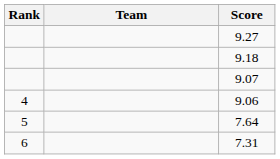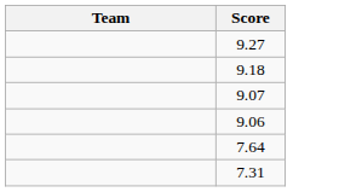 <table class=wikitable style="text-align:center">
 <tr>
-<th width=40>Rank</th>
 <th width=200>Team</th>
 <th width=60>Score</th>
 </tr>
 <tr>
-<td></td>
 <td align=left></td>
 <td>9.27</td>
 </tr>
 <tr>
-<td></td>
 <td align=left></td>
 <td>9.18</td>
 </tr>
 <tr>
-<td></td>
 <td align=left></td>
 <td>9.07</td>
 </tr>
 <tr>
-<td>4</td>
 <td align=left></td>
 <td>9.06</td>
 </tr>
 <tr>
-<td>5</td>
 <td align=left></td>
 <td>7.64</td>
 </tr>
 <tr>
-<td>6</td>
 <td align=left></td>
 <td>7.31</td>
 </tr>
 </table>
